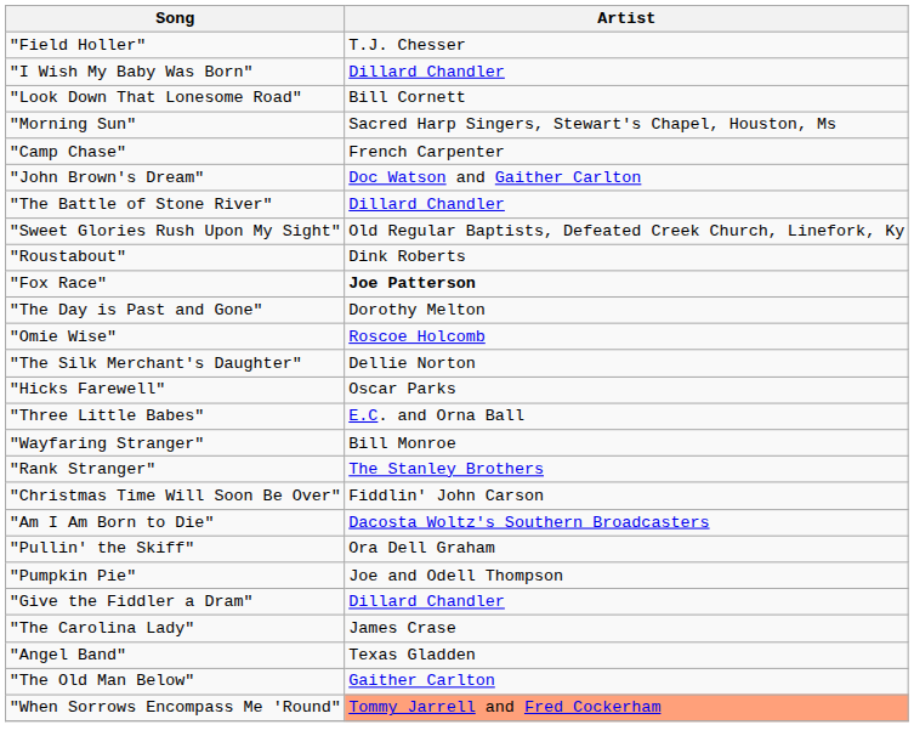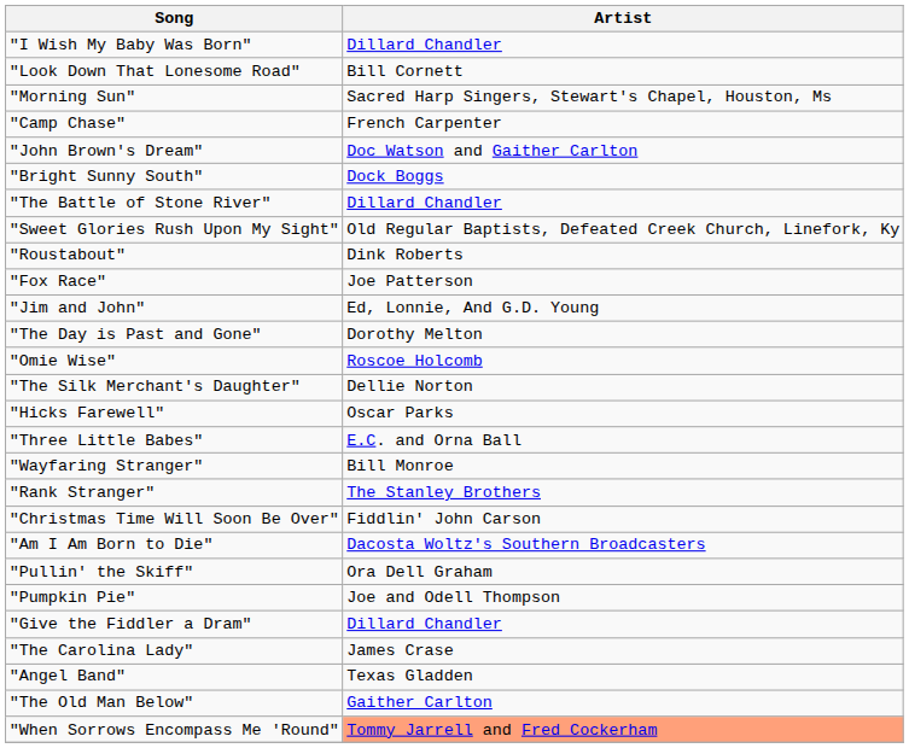 <table class="wikitable">
 <tr>
 <th>Song</th>
 <th>Artist</th>
-</tr>
-<tr>
-<td>"Field Holler"</td>
-<td>T.J. Chesser</td>
 </tr>
 <tr>
 <td>"I Wish My Baby Was Born"</td>
 <td><a href='#'>Dillard Chandler</a></td>
 </tr>
 <tr>
 <td>"Look Down That Lonesome Road"</td>
 <td>Bill Cornett</td>
 </tr>
 <tr>
 <td>"Morning Sun"</td>
 <td>Sacred Harp Singers, Stewart's Chapel, Houston, Ms</td>
 </tr>
 <tr>
 <td>"Camp Chase"</td>
 <td>French Carpenter</td>
 </tr>
 <tr>
 <td>"John Brown's Dream"</td>
 <td><a href='#'>Doc Watson</a> and <a href='#'>Gaither Carlton</a></td>
 </tr>
 <tr>
+<td>"Bright Sunny South"</td>
+<td><a href='#'>Dock Boggs</a></td>
+</tr>
+<tr>
 <td>"The Battle of Stone River"</td>
 <td><a href='#'>Dillard Chandler</a></td>
 </tr>
 <tr>
 <td>"Sweet Glories Rush Upon My Sight"</td>
 <td>Old Regular Baptists, Defeated Creek Church, Linefork, Ky</td>
 </tr>
 <tr>
 <td>"Roustabout"</td>
 <td>Dink Roberts</td>
 </tr>
 <tr>
 <td>"Fox Race"</td>
-<td><strong>Joe Patterson</strong></td>
+<td>Joe Patterson</td>
+</tr>
+<tr>
+<td>"Jim and John"</td>
+<td>Ed, Lonnie, And G.D. Young</td>
 </tr>
 <tr>
 <td>"The Day is Past and Gone"</td>
 <td>Dorothy Melton</td>
 </tr>
 <tr>
 <td>"Omie Wise"</td>
 <td><a href='#'>Roscoe Holcomb</a></td>
 </tr>
 <tr>
 <td>"The Silk Merchant's Daughter"</td>
 <td>Dellie Norton</td>
 </tr>
 <tr>
 <td>"Hicks Farewell"</td>
 <td>Oscar Parks</td>
 </tr>
 <tr>
 <td>"Three Little Babes"</td>
 <td><a href='#'>E.C</a>. and Orna Ball</td>
 </tr>
 <tr>
 <td>"Wayfaring Stranger"</td>
 <td>Bill Monroe</td>
 </tr>
 <tr>
 <td>"Rank Stranger"</td>
 <td><a href='#'>The Stanley Brothers</a></td>
 </tr>
 <tr>
 <td>"Christmas Time Will Soon Be Over"</td>
 <td>Fiddlin' John Carson</td>
 </tr>
 <tr>
 <td>"Am I Am Born to Die"</td>
 <td><a href='#'>Dacosta Woltz's Southern Broadcasters</a></td>
 </tr>
 <tr>
 <td>"Pullin' the Skiff"</td>
 <td>Ora Dell Graham</td>
 </tr>
 <tr>
 <td>"Pumpkin Pie"</td>
 <td>Joe and Odell Thompson</td>
 </tr>
 <tr>
 <td>"Give the Fiddler a Dram"</td>
 <td><a href='#'>Dillard Chandler</a></td>
 </tr>
 <tr>
 <td>"The Carolina Lady"</td>
 <td>James Crase</td>
 </tr>
 <tr>
 <td>"Angel Band"</td>
 <td>Texas Gladden</td>
 </tr>
 <tr>
 <td>"The Old Man Below"</td>
 <td><a href='#'>Gaither Carlton</a></td>
 </tr>
 <tr>
 <td>"When Sorrows Encompass Me 'Round"</td>
 <td style="background: lightsalmon;"><a href='#'>Tommy Jarrell</a> and <a href='#'>Fred Cockerham</a></td>
 </tr>
 <tr>
 </tr>
 </table>
